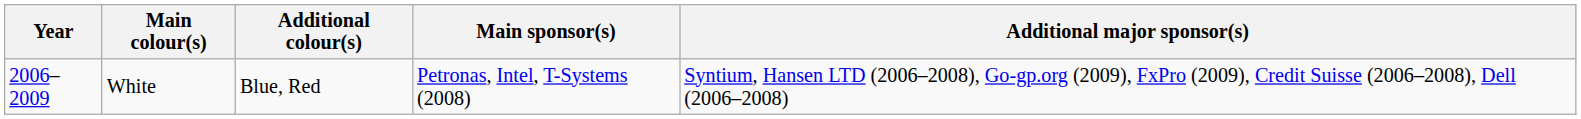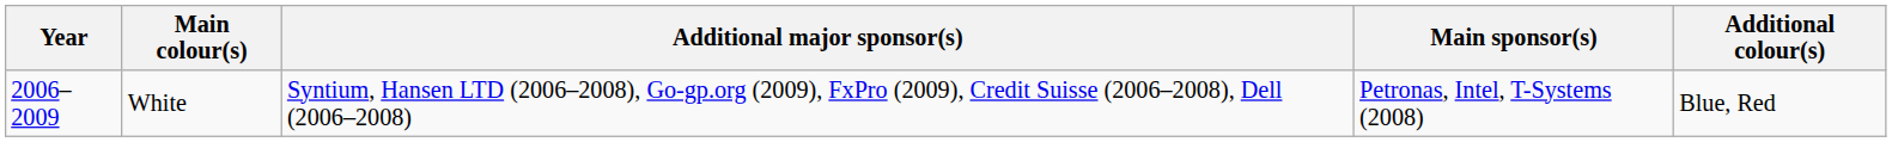 <table class="wikitable">
 <tr>
 <th>Year</th>
 <th>Main colour(s)</th>
+<th>Additional major sponsor(s)</th>
+<th>Main sponsor(s)</th>
 <th>Additional colour(s)</th>
-<th>Main sponsor(s)</th>
-<th>Additional major sponsor(s)</th>
 </tr>
 <tr>
 <td><a href='#'>2006</a>–<a href='#'>2009</a></td>
 <td>White</td>
+<td><a href='#'>Syntium</a>, <a href='#'>Hansen LTD</a> (2006–2008), <a href='#'>Go-gp.org</a> (2009), <a href='#'>FxPro</a> (2009), <a href='#'>Credit Suisse</a> (2006–2008), <a href='#'>Dell</a> (2006–2008)</td>
+<td><a href='#'>Petronas</a>, <a href='#'>Intel</a>, <a href='#'>T-Systems</a> (2008)</td>
 <td>Blue, Red</td>
-<td><a href='#'>Petronas</a>, <a href='#'>Intel</a>, <a href='#'>T-Systems</a> (2008)</td>
-<td><a href='#'>Syntium</a>, <a href='#'>Hansen LTD</a> (2006–2008), <a href='#'>Go-gp.org</a> (2009), <a href='#'>FxPro</a> (2009), <a href='#'>Credit Suisse</a> (2006–2008), <a href='#'>Dell</a> (2006–2008)</td>
 </tr>
 </table>
